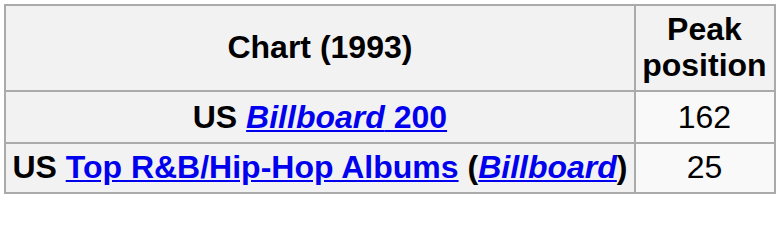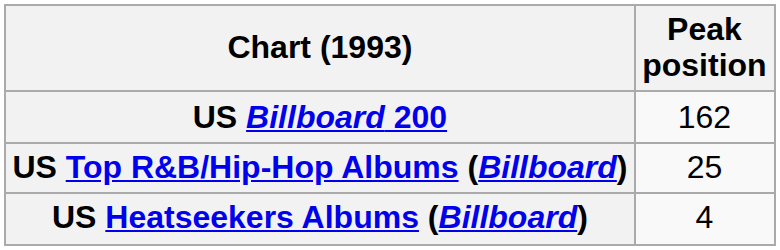 <table class="wikitable sortable plainrowheaders" style="text-align:center">
 <tr>
 <th scope="col">Chart (1993)</th>
 <th scope="col">Peak<br> position</th>
 </tr>
 <tr>
 <th scope="row">US <a href='#'><em>Billboard</em> 200</a></th>
 <td>162</td>
 </tr>
 <tr>
 <th scope="row">US <a href='#'>Top R&B/Hip-Hop Albums</a> (<em><a href='#'>Billboard</a></em>)</th>
 <td>25</td>
 </tr>
+<tr>
+<th scope="row">US <a href='#'>Heatseekers Albums</a> (<em><a href='#'>Billboard</a></em>)</th>
+<td>4</td>
+</tr>
 </table>
